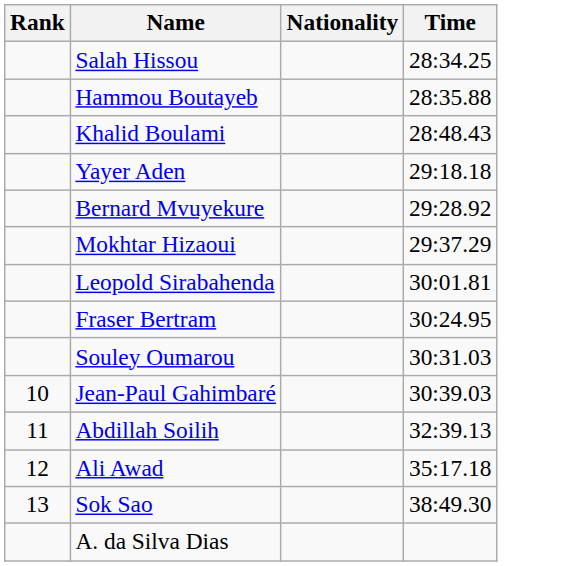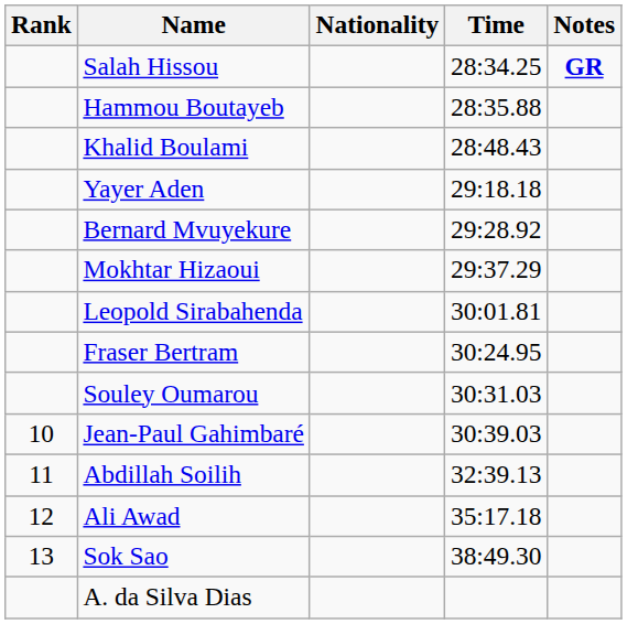 <table class="wikitable sortable" style="text-align:center">
 <tr>
 <th>Rank</th>
 <th>Name</th>
 <th>Nationality</th>
 <th>Time</th>
+<th>Notes</th>
 </tr>
 <tr>
 <td></td>
 <td align=left><a href='#'>Salah Hissou</a></td>
 <td align=left></td>
 <td>28:34.25</td>
+<td><strong><a href='#'>GR</a></strong></td>
 </tr>
 <tr>
 <td></td>
 <td align=left><a href='#'>Hammou Boutayeb</a></td>
 <td align=left></td>
 <td>28:35.88</td>
+<td></td>
 </tr>
 <tr>
 <td></td>
 <td align=left><a href='#'>Khalid Boulami</a></td>
 <td align=left></td>
 <td>28:48.43</td>
+<td></td>
 </tr>
 <tr>
 <td></td>
 <td align=left><a href='#'>Yayer Aden</a></td>
 <td align=left></td>
 <td>29:18.18</td>
+<td></td>
 </tr>
 <tr>
 <td></td>
 <td align=left><a href='#'>Bernard Mvuyekure</a></td>
 <td align=left></td>
 <td>29:28.92</td>
+<td></td>
 </tr>
 <tr>
 <td></td>
 <td align=left><a href='#'>Mokhtar Hizaoui</a></td>
 <td align=left></td>
 <td>29:37.29</td>
+<td></td>
 </tr>
 <tr>
 <td></td>
 <td align=left><a href='#'>Leopold Sirabahenda</a></td>
 <td align=left></td>
 <td>30:01.81</td>
+<td></td>
 </tr>
 <tr>
 <td></td>
 <td align=left><a href='#'>Fraser Bertram</a></td>
 <td align=left></td>
 <td>30:24.95</td>
+<td></td>
 </tr>
 <tr>
 <td></td>
 <td align=left><a href='#'>Souley Oumarou</a></td>
 <td align=left></td>
 <td>30:31.03</td>
+<td></td>
 </tr>
 <tr>
 <td>10</td>
 <td align=left><a href='#'>Jean-Paul Gahimbaré</a></td>
 <td align=left></td>
 <td>30:39.03</td>
+<td></td>
 </tr>
 <tr>
 <td>11</td>
 <td align=left><a href='#'>Abdillah Soilih</a></td>
 <td align=left></td>
 <td>32:39.13</td>
+<td></td>
 </tr>
 <tr>
 <td>12</td>
 <td align=left><a href='#'>Ali Awad</a></td>
 <td align=left></td>
 <td>35:17.18</td>
+<td></td>
 </tr>
 <tr>
 <td>13</td>
 <td align=left><a href='#'>Sok Sao</a></td>
 <td align=left></td>
 <td>38:49.30</td>
+<td></td>
 </tr>
 <tr>
 <td></td>
 <td align=left>A. da Silva Dias</td>
 <td align=left></td>
 <td></td>
+<td></td>
 </tr>
 </table>
